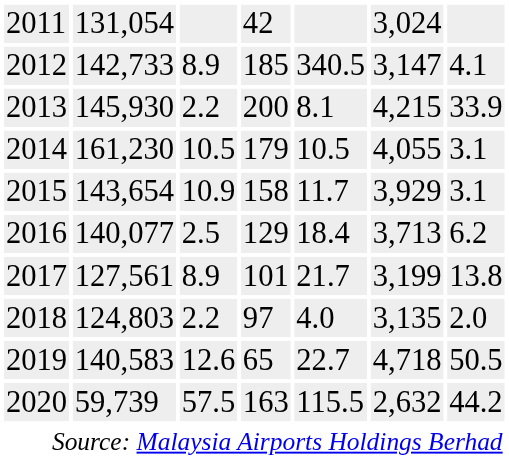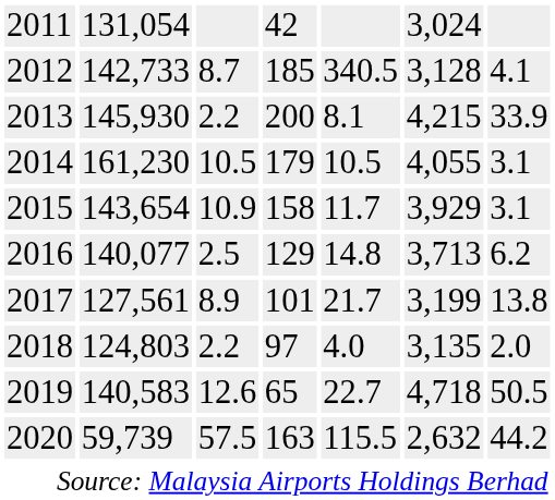 <table class="toccolours sortable" style="padding:0.5em;">
 <tr>
 <th></th>
 <th></th>
 <th></th>
 <th></th>
 <th></th>
 <th></th>
 <th></th>
 </tr>
 <tr style="background:#eee;">
 <td>2011</td>
 <td>131,054</td>
 <td></td>
 <td>42</td>
 <td></td>
 <td>3,024</td>
 <td></td>
 </tr>
 <tr style="background:#eee;">
 <td>2012</td>
 <td>142,733</td>
-<td> 8.9</td>
+<td> 8.7</td>
 <td>185</td>
 <td> 340.5</td>
-<td>3,147</td>
+<td>3,128</td>
 <td> 4.1</td>
 </tr>
 <tr style="background:#eee;">
 <td>2013</td>
 <td>145,930</td>
 <td> 2.2</td>
 <td>200</td>
 <td> 8.1</td>
 <td>4,215</td>
 <td> 33.9</td>
 </tr>
 <tr style="background:#eee;">
 <td>2014</td>
 <td>161,230</td>
 <td> 10.5</td>
 <td>179</td>
 <td> 10.5</td>
 <td>4,055</td>
 <td> 3.1</td>
 </tr>
 <tr style="background:#eee;">
 <td>2015</td>
 <td>143,654</td>
 <td> 10.9</td>
 <td>158</td>
 <td> 11.7</td>
 <td>3,929</td>
 <td> 3.1</td>
 </tr>
 <tr style="background:#eee;">
 <td>2016</td>
 <td>140,077</td>
 <td> 2.5</td>
 <td>129</td>
-<td> 18.4</td>
+<td> 14.8</td>
 <td>3,713</td>
 <td> 6.2</td>
 </tr>
 <tr style="background:#eee;">
 <td>2017</td>
 <td>127,561</td>
 <td> 8.9</td>
 <td>101</td>
 <td> 21.7</td>
 <td>3,199</td>
 <td> 13.8</td>
 </tr>
 <tr style="background:#eee;">
 <td>2018</td>
 <td>124,803</td>
 <td> 2.2</td>
 <td>97</td>
 <td> 4.0</td>
 <td>3,135</td>
 <td> 2.0</td>
 </tr>
 <tr style="background:#eee;">
 <td>2019</td>
 <td>140,583</td>
 <td> 12.6</td>
 <td>65</td>
 <td> 22.7</td>
 <td>4,718</td>
 <td> 50.5</td>
 </tr>
 <tr style="background:#eee;">
 <td>2020</td>
 <td>59,739</td>
 <td> 57.5</td>
 <td>163</td>
 <td> 115.5</td>
 <td>2,632</td>
 <td> 44.2</td>
 </tr>
 <tr>
 <td colspan="7" style="text-align:right;"><sup><em>Source: <a href='#'>Malaysia Airports Holdings Berhad</a></em></sup></td>
 </tr>
 </table>
